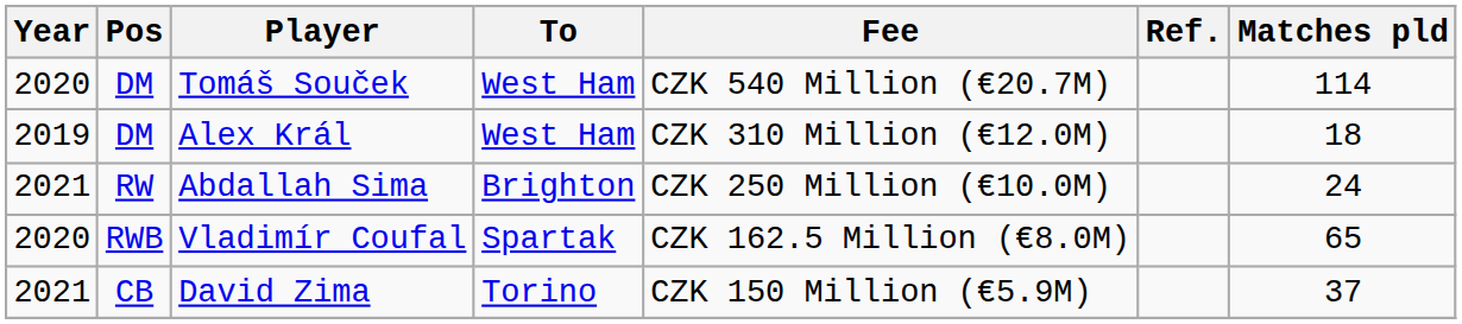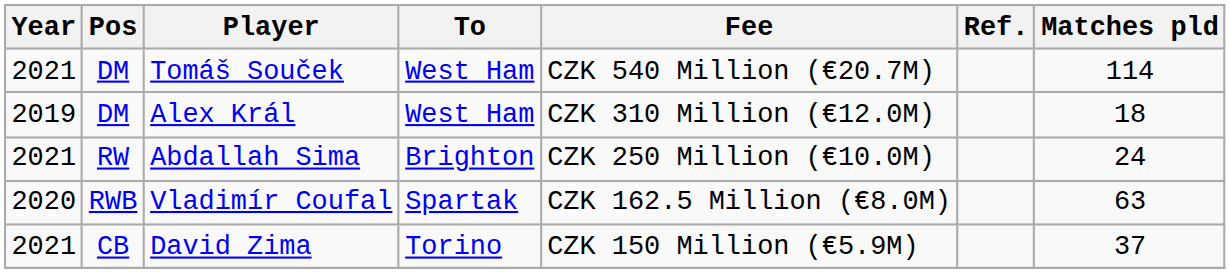 <table class="wikitable">
 <tr>
 <th>Year</th>
 <th>Pos</th>
 <th>Player</th>
 <th>To</th>
 <th>Fee</th>
 <th>Ref.</th>
 <th>Matches pld</th>
 </tr>
 <tr>
-<td rowspan=1>2020</td>
+<td rowspan=1>2021</td>
 <td style="text-align:center"><a href='#'>DM</a></td>
 <td> <a href='#'>Tomáš Souček</a></td>
 <td> <a href='#'>West Ham</a></td>
 <td>CZK 540 Million (€20.7M)</td>
 <td style="text-align:center"></td>
 <td style="text-align:center">114</td>
 </tr>
 <tr>
 <td rowspan=1>2019</td>
 <td style="text-align:center"><a href='#'>DM</a></td>
 <td> <a href='#'>Alex Král</a></td>
 <td> <a href='#'>West Ham</a></td>
 <td>CZK 310 Million (€12.0M)</td>
 <td style="text-align:center"></td>
 <td style="text-align:center">18</td>
 </tr>
 <tr>
 <td rowspan=1>2021</td>
 <td style="text-align:center"><a href='#'>RW</a></td>
 <td> <a href='#'>Abdallah Sima</a></td>
 <td> <a href='#'>Brighton</a></td>
 <td>CZK 250 Million (€10.0M)</td>
 <td style="text-align:center"></td>
 <td style="text-align:center">24</td>
 </tr>
 <tr>
 <td rowspan=1>2020</td>
 <td style="text-align:center"><a href='#'>RWB</a></td>
 <td> <a href='#'>Vladimír Coufal</a></td>
 <td> <a href='#'>Spartak</a></td>
 <td>CZK 162.5 Million (€8.0M)</td>
 <td style="text-align:center"></td>
-<td style="text-align:center">65</td>
+<td style="text-align:center">63</td>
 </tr>
 <tr>
 <td rowspan=1>2021</td>
 <td style="text-align:center"><a href='#'>CB</a></td>
 <td> <a href='#'>David Zima</a></td>
 <td> <a href='#'>Torino</a></td>
 <td>CZK 150 Million (€5.9M)</td>
 <td style="text-align:center"></td>
 <td style="text-align:center">37</td>
 </tr>
 <tr>
 </tr>
 </table>
